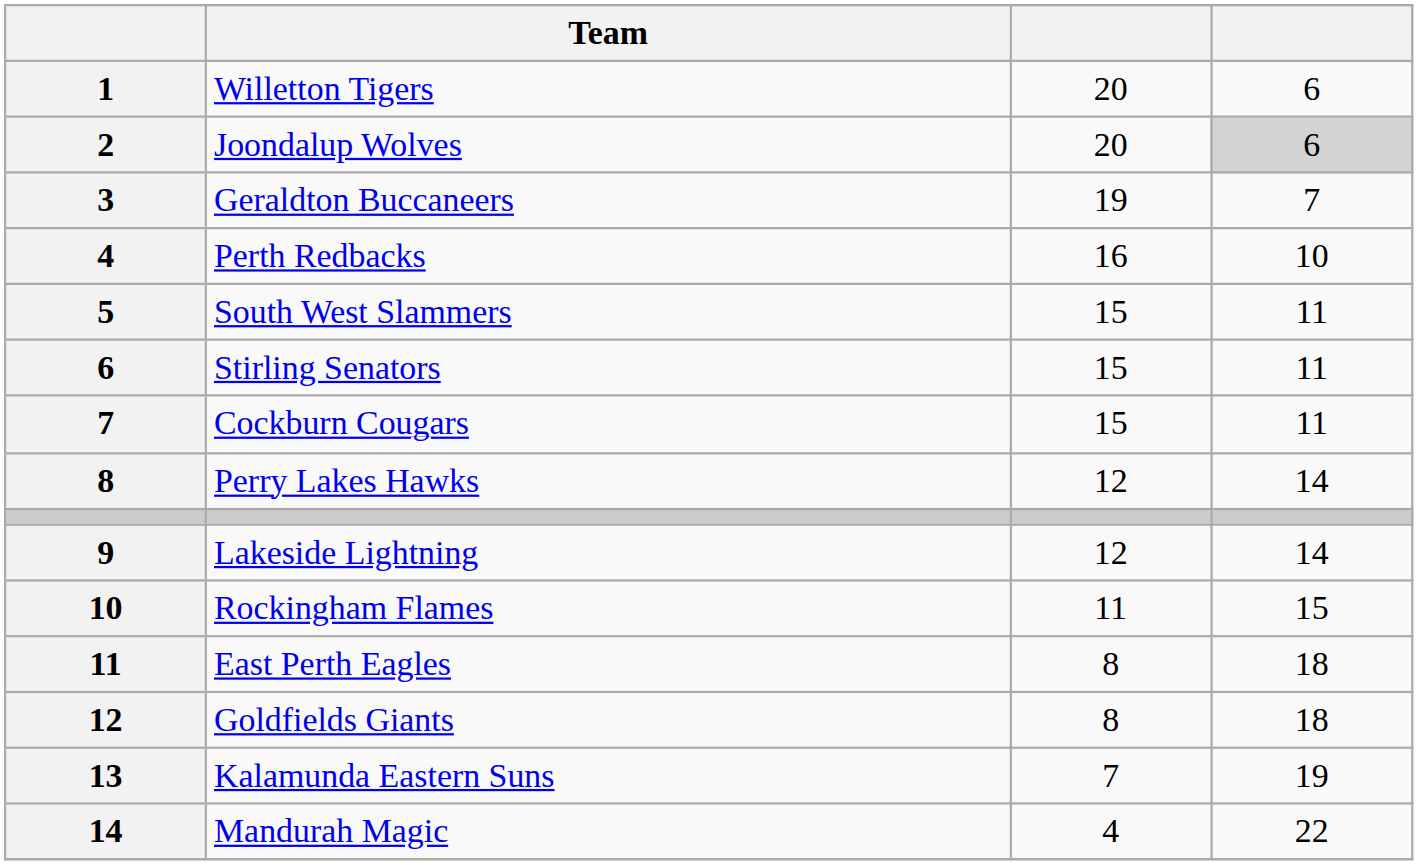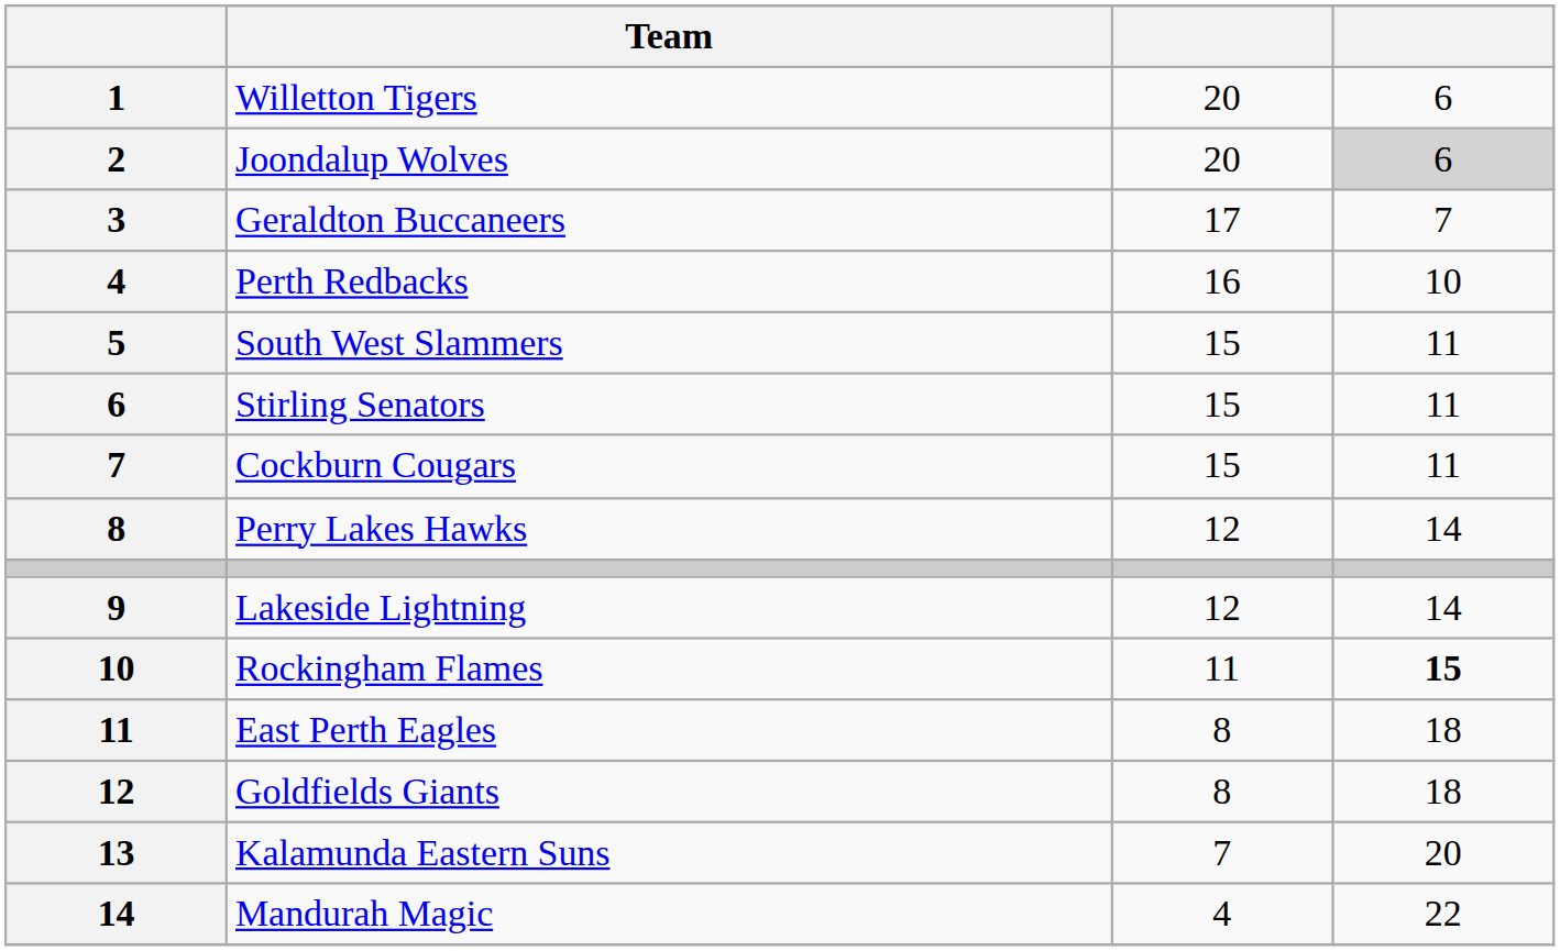 <table class="wikitable" width="50%" style="font-size:95%; text-align:center">
 <tr>
 <th width="5%" rowspan=2></th>
 </tr>
 <tr>
 <th width="20%">Team</th>
 <th width="5%"></th>
 <th width="5%"></th>
 </tr>
 <tr>
 <th>1</th>
 <td align=left><a href='#'>Willetton Tigers</a></td>
 <td>20</td>
 <td>6</td>
 </tr>
 <tr>
 <th>2</th>
 <td align=left><a href='#'>Joondalup Wolves</a></td>
 <td>20</td>
 <td style="background: lightgrey;">6</td>
 </tr>
 <tr>
 <th>3</th>
 <td align=left><a href='#'>Geraldton Buccaneers</a></td>
-<td>19</td>
+<td>17</td>
 <td>7</td>
 </tr>
 <tr>
 <th>4</th>
 <td align=left><a href='#'>Perth Redbacks</a></td>
 <td>16</td>
 <td>10</td>
 </tr>
 <tr>
 <th>5</th>
 <td align=left><a href='#'>South West Slammers</a></td>
 <td>15</td>
 <td>11</td>
 </tr>
 <tr>
 <th>6</th>
 <td align=left><a href='#'>Stirling Senators</a></td>
 <td>15</td>
 <td>11</td>
 </tr>
 <tr>
 <th>7</th>
 <td align=left><a href='#'>Cockburn Cougars</a></td>
 <td>15</td>
 <td>11</td>
 </tr>
 <tr>
 <th>8</th>
 <td align=left><a href='#'>Perry Lakes Hawks</a></td>
 <td>12</td>
 <td>14</td>
 </tr>
 <tr bgcolor="#cccccc">
 <td></td>
 <td></td>
 <td></td>
 <td></td>
 </tr>
 <tr>
 <th>9</th>
 <td align=left><a href='#'>Lakeside Lightning</a></td>
 <td>12</td>
 <td>14</td>
 </tr>
 <tr>
 <th>10</th>
 <td align=left><a href='#'>Rockingham Flames</a></td>
 <td>11</td>
-<td>15</td>
+<td><strong>15</strong></td>
 </tr>
 <tr>
 <th>11</th>
 <td align=left><a href='#'>East Perth Eagles</a></td>
 <td>8</td>
 <td>18</td>
 </tr>
 <tr>
 <th>12</th>
 <td align=left><a href='#'>Goldfields Giants</a></td>
 <td>8</td>
 <td>18</td>
 </tr>
 <tr>
 <th>13</th>
 <td align=left><a href='#'>Kalamunda Eastern Suns</a></td>
 <td>7</td>
-<td>19</td>
+<td>20</td>
 </tr>
 <tr>
 <th>14</th>
 <td align=left><a href='#'>Mandurah Magic</a></td>
 <td>4</td>
 <td>22</td>
 </tr>
 <tr>
 </tr>
 </table>
